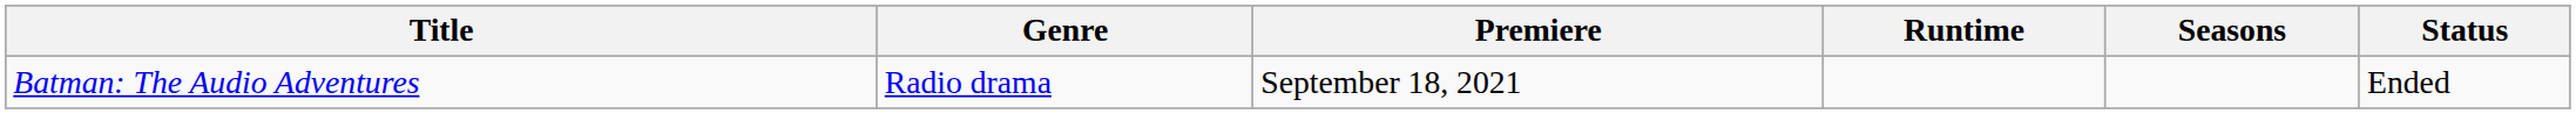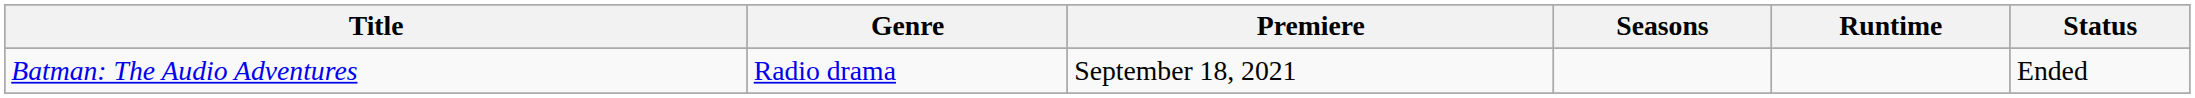 <table class="wikitable sortable" style="width:100%;">
 <tr>
 <th>Title</th>
 <th>Genre</th>
 <th>Premiere</th>
+<th>Seasons</th>
 <th>Runtime</th>
-<th>Seasons</th>
 <th>Status</th>
 </tr>
 <tr>
 <td><em><a href='#'>Batman: The Audio Adventures</a></em></td>
 <td><a href='#'>Radio drama</a></td>
 <td>September 18, 2021</td>
 <td></td>
 <td></td>
 <td>Ended<br></td>
 </tr>
 </table>
